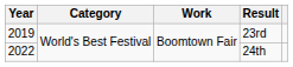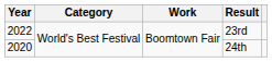 <table class="wikitable">
 <tr>
 <th>Year</th>
 <th>Category</th>
 <th>Work</th>
 <th>Result</th>
 <th></th>
 </tr>
 <tr>
-<td>2019</td>
+<td>2022</td>
 <td rowspan="2">World's Best Festival</td>
 <td rowspan="2">Boomtown Fair</td>
 <td>23rd</td>
 <td></td>
 </tr>
 <tr>
-<td>2022</td>
+<td>2020</td>
 <td>24th</td>
 <td></td>
 </tr>
 </table>
